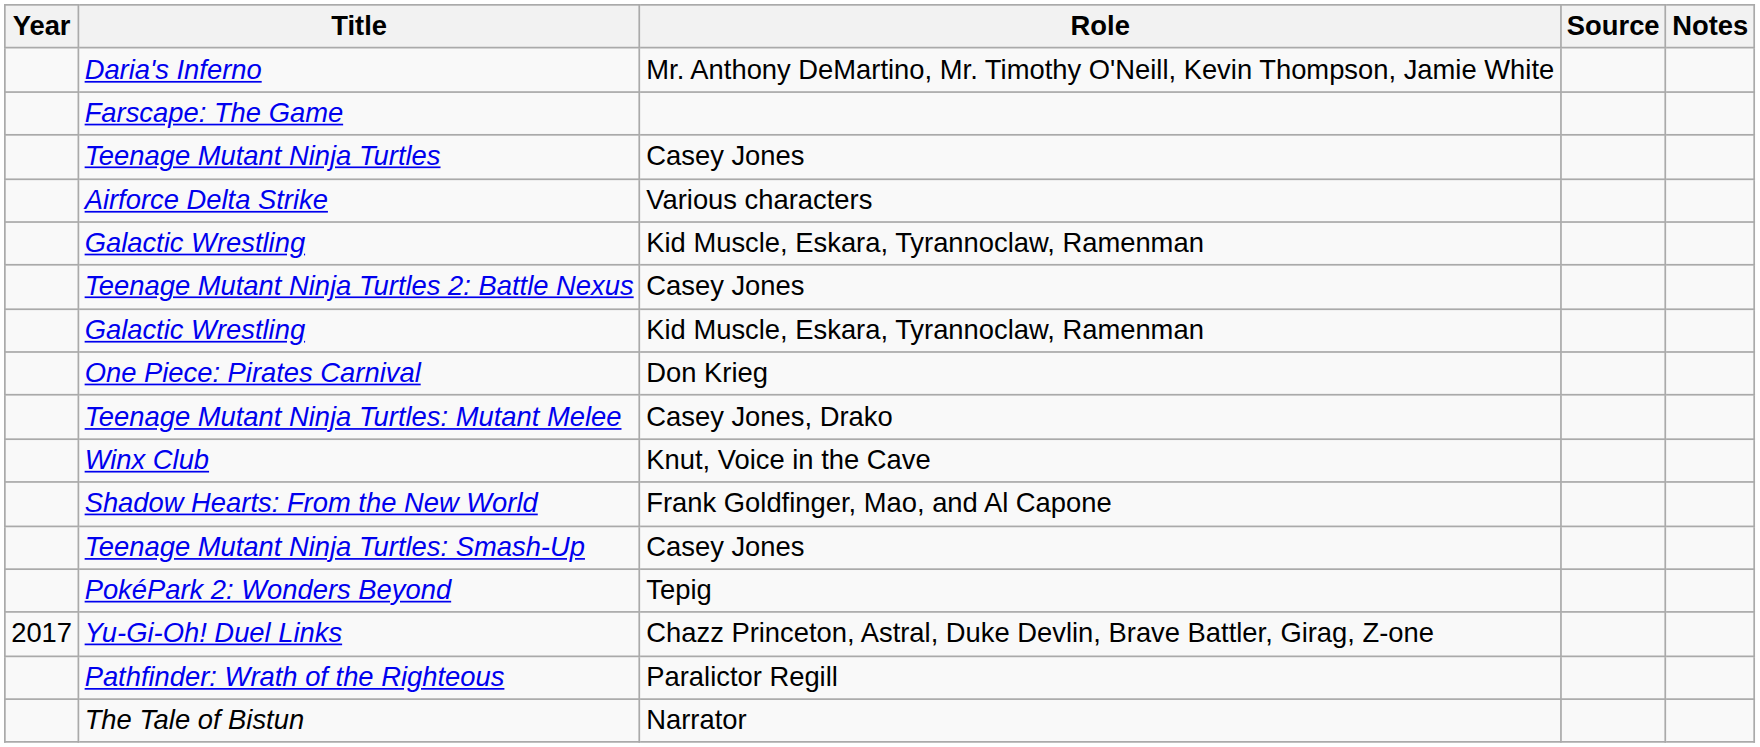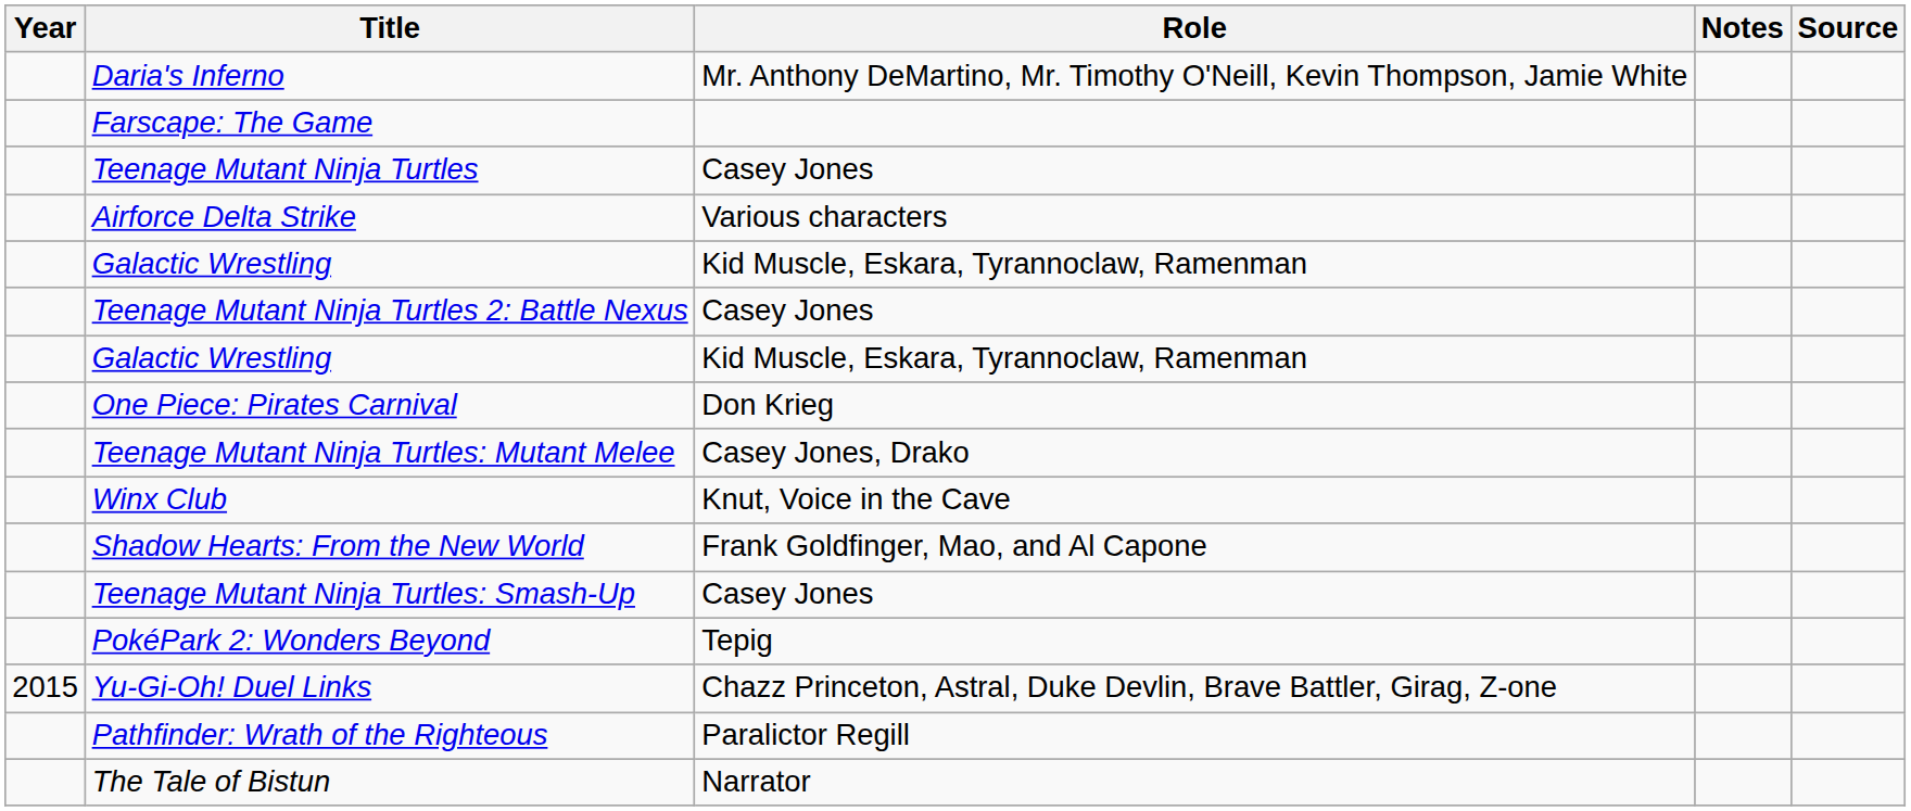 <table class="wikitable sortable plainrowheaders">
 <tr>
 <th>Year</th>
 <th>Title</th>
 <th>Role</th>
+<th class="unsortable">Notes</th>
 <th class="unsortable">Source</th>
-<th class="unsortable">Notes</th>
 </tr>
 <tr>
 <td></td>
 <td><em><a href='#'>Daria's Inferno</a></em></td>
 <td>Mr. Anthony DeMartino, Mr. Timothy O'Neill, Kevin Thompson, Jamie White</td>
 <td></td>
 <td></td>
 </tr>
 <tr>
 <td></td>
 <td><em><a href='#'>Farscape: The Game</a></em></td>
 <td></td>
 <td></td>
 <td></td>
 </tr>
 <tr>
 <td></td>
 <td><em><a href='#'>Teenage Mutant Ninja Turtles</a></em></td>
 <td>Casey Jones</td>
 <td></td>
 <td></td>
 </tr>
 <tr>
 <td></td>
 <td><em><a href='#'>Airforce Delta Strike</a></em></td>
 <td>Various characters</td>
 <td></td>
 <td></td>
 </tr>
 <tr>
 <td></td>
 <td><em><a href='#'>Galactic Wrestling</a></em></td>
 <td>Kid Muscle, Eskara, Tyrannoclaw, Ramenman</td>
 <td></td>
 <td></td>
 </tr>
 <tr>
 <td></td>
 <td><em><a href='#'>Teenage Mutant Ninja Turtles 2: Battle Nexus</a></em></td>
 <td>Casey Jones</td>
 <td></td>
 <td></td>
 </tr>
 <tr>
 <td></td>
 <td><em><a href='#'>Galactic Wrestling</a></em></td>
 <td>Kid Muscle, Eskara, Tyrannoclaw, Ramenman</td>
 <td></td>
 <td></td>
 </tr>
 <tr>
 <td></td>
 <td><em><a href='#'>One Piece: Pirates Carnival</a></em></td>
 <td>Don Krieg</td>
 <td></td>
 <td></td>
 </tr>
 <tr>
 <td></td>
 <td><em><a href='#'>Teenage Mutant Ninja Turtles: Mutant Melee</a></em></td>
 <td>Casey Jones, Drako</td>
 <td></td>
 <td></td>
 </tr>
 <tr>
 <td></td>
 <td><em><a href='#'>Winx Club</a></em></td>
 <td>Knut, Voice in the Cave</td>
 <td></td>
 <td></td>
 </tr>
 <tr>
 <td></td>
 <td><em><a href='#'>Shadow Hearts: From the New World</a></em></td>
 <td>Frank Goldfinger, Mao, and Al Capone</td>
 <td></td>
 <td></td>
 </tr>
 <tr>
 <td></td>
 <td><em><a href='#'>Teenage Mutant Ninja Turtles: Smash-Up</a></em></td>
 <td>Casey Jones</td>
 <td></td>
 <td></td>
 </tr>
 <tr>
 <td></td>
 <td><em><a href='#'>PokéPark 2: Wonders Beyond</a></em></td>
 <td>Tepig</td>
 <td></td>
 <td></td>
 </tr>
 <tr>
-<td>2017</td>
+<td>2015</td>
 <td><em><a href='#'>Yu-Gi-Oh! Duel Links</a></em></td>
 <td>Chazz Princeton, Astral, Duke Devlin, Brave Battler, Girag, Z-one</td>
 <td></td>
 <td></td>
 </tr>
 <tr>
 <td></td>
 <td><em><a href='#'>Pathfinder: Wrath of the Righteous</a></em></td>
 <td>Paralictor Regill</td>
 <td></td>
 <td></td>
 </tr>
 <tr>
 <td></td>
 <td><em>The Tale of Bistun</em></td>
 <td>Narrator</td>
 <td></td>
 <td></td>
 </tr>
 </table>
